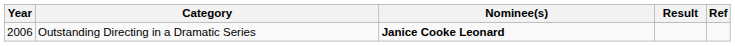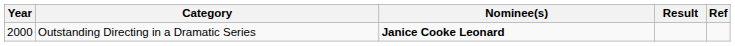 <table class="wikitable">
 <tr>
 <th>Year</th>
 <th width=470>Category</th>
 <th width=375>Nominee(s)</th>
 <th width=65>Result</th>
 <th>Ref</th>
 </tr>
 <tr>
-<td>2006</td>
+<td>2000</td>
 <td>Outstanding Directing in a Dramatic Series</td>
 <td><strong>Janice Cooke Leonard</strong></td>
 <td></td>
 <td></td>
 </tr>
 </table>
